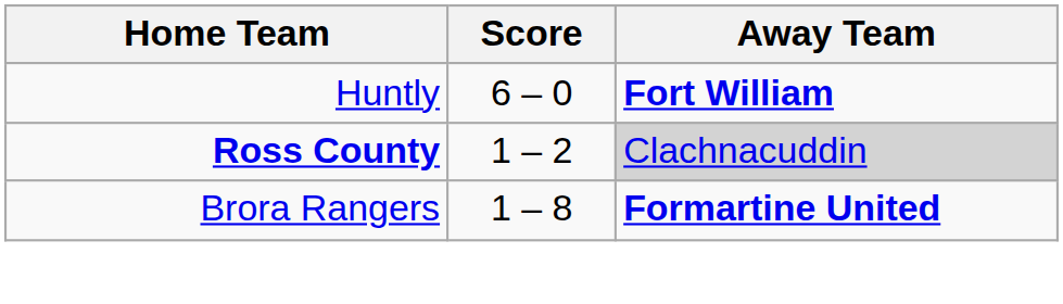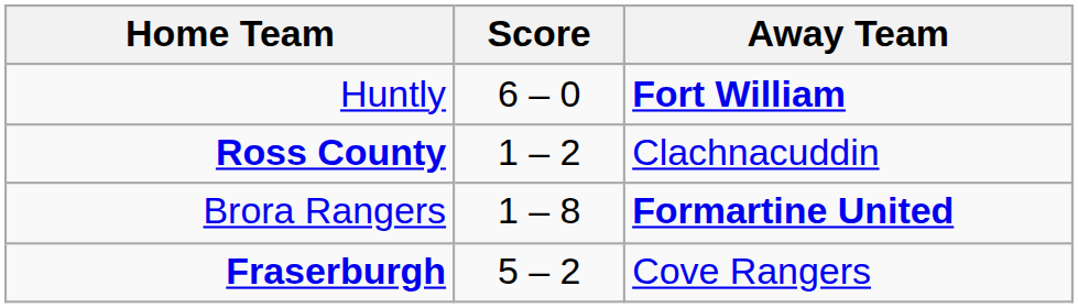 <table class="wikitable" style="border-collapse: collapse;">
 <tr>
 <th align="right" width="185">Home Team</th>
 <th align="center" width="65"> Score </th>
 <th align="left" width="185">Away Team</th>
 </tr>
 <tr>
 <td style="text-align: right;"><a href='#'>Huntly</a></td>
 <td style="text-align: center;">6 – 0</td>
 <td style="text-align: left;"><strong><a href='#'>Fort William</a></strong></td>
 </tr>
 <tr>
 <td style="text-align: right;"><strong><a href='#'>Ross County</a></strong></td>
 <td style="text-align: center;">1 – 2</td>
-<td style="background: lightgrey; text-align: left;"><a href='#'>Clachnacuddin</a></td>
+<td style="text-align: left;"><a href='#'>Clachnacuddin</a></td>
 </tr>
 <tr>
 <td style="text-align: right;"><a href='#'>Brora Rangers</a></td>
 <td style="text-align: center;">1 – 8</td>
 <td style="text-align: left;"><strong><a href='#'>Formartine United</a></strong></td>
 </tr>
+<tr>
+<td style="text-align: right;"><strong><a href='#'>Fraserburgh</a></strong></td>
+<td style="text-align: center;">5 – 2</td>
+<td style="text-align: left;"><a href='#'>Cove Rangers</a></td>
+</tr>
 </table>
